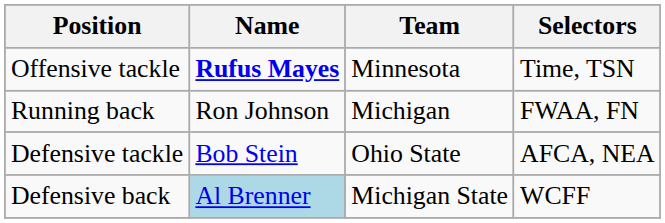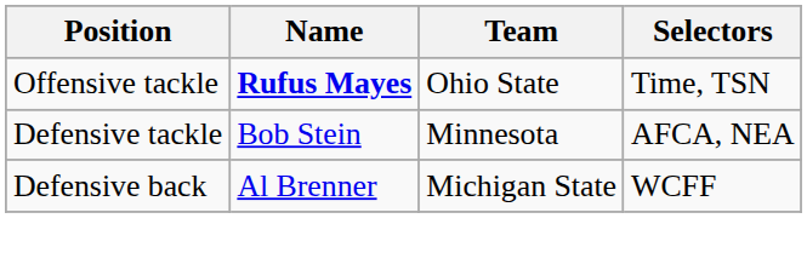 <table class="wikitable" style="font-size: 90%">
 <tr>
 <th>Position</th>
 <th>Name</th>
 <th>Team</th>
 <th>Selectors</th>
 </tr>
 <tr>
 <td>Offensive tackle</td>
 <td><strong><a href='#'>Rufus Mayes</a></strong></td>
-<td>Minnesota</td>
+<td>Ohio State</td>
 <td>Time, TSN</td>
-</tr>
-<tr>
-<td>Running back</td>
-<td>Ron Johnson</td>
-<td>Michigan</td>
-<td>FWAA, FN</td>
 </tr>
 <tr>
 <td>Defensive tackle</td>
 <td><a href='#'>Bob Stein</a></td>
-<td>Ohio State</td>
+<td>Minnesota</td>
 <td>AFCA, NEA</td>
 </tr>
 <tr>
 <td>Defensive back</td>
-<td style="background: lightblue;"><a href='#'>Al Brenner</a></td>
+<td><a href='#'>Al Brenner</a></td>
 <td>Michigan State</td>
 <td>WCFF</td>
 </tr>
 </table>
